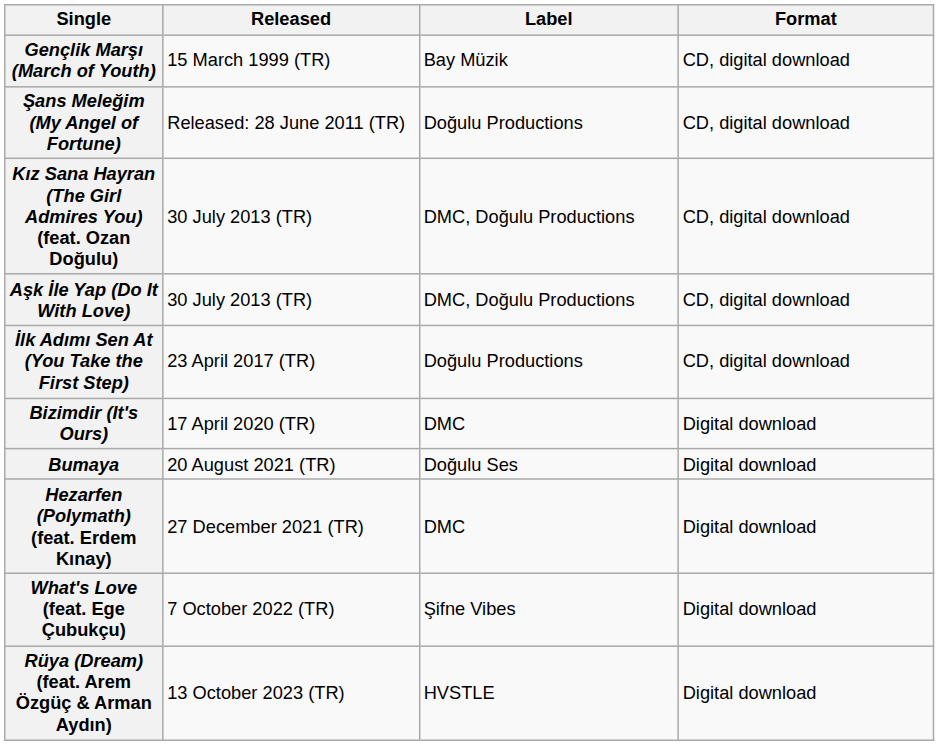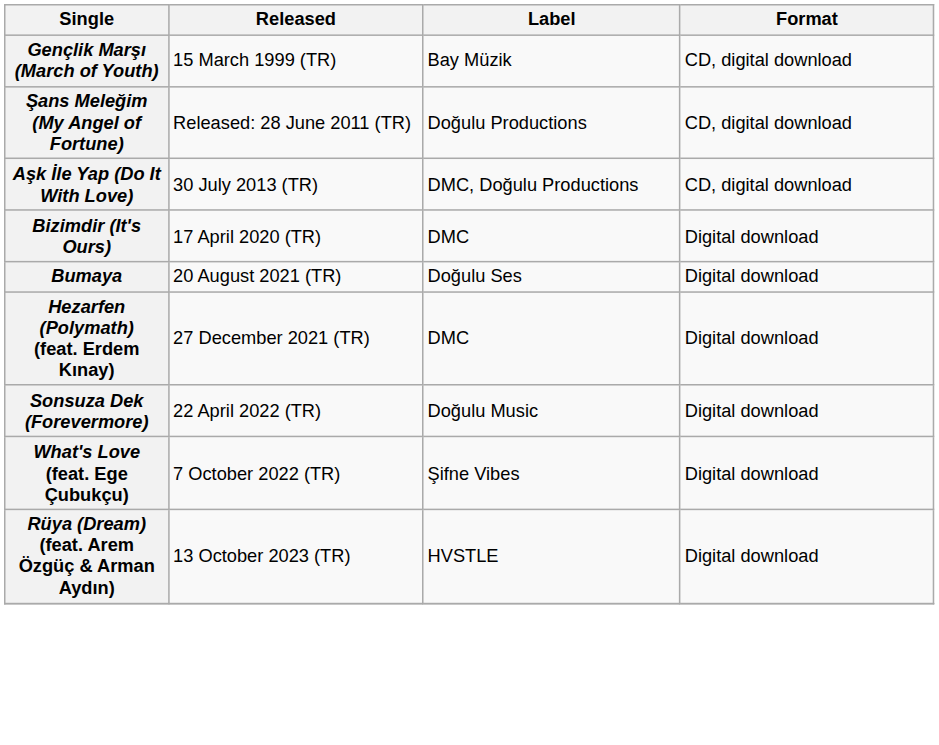 <table class="wikitable plainrowheaders" style="font-size: 75%;" border="1">
 <tr>
 <th scope="col" style="width:9em;">Single</th>
 <th scope="col" style="width:16em;">Released</th>
 <th scope="col" style="width:16em;">Label</th>
 <th scope="col" style="width:16em;">Format</th>
 </tr>
 <tr>
 <th scope="row"><em>Gençlik Marşı (March of Youth)</em></th>
 <td>15 March 1999 (TR)</td>
 <td>Bay Müzik</td>
 <td>CD, digital download</td>
 </tr>
 <tr>
 <th scope="row"><em>Şans Meleğim (My Angel of Fortune)</em></th>
 <td>Released: 28 June 2011 (TR)</td>
 <td>Doğulu Productions</td>
 <td>CD, digital download</td>
 </tr>
 <tr>
-<th scope="row"><em>Kız Sana Hayran (The Girl Admires You)</em><br>(feat. Ozan Doğulu)</th>
-<td>30 July 2013 (TR)</td>
-<td>DMC, Doğulu Productions</td>
-<td>CD, digital download</td>
-</tr>
-<tr>
 <th scope="row"><em>Aşk İle Yap (Do It With Love)</em></th>
 <td>30 July 2013 (TR)</td>
 <td>DMC, Doğulu Productions</td>
-<td>CD, digital download</td>
-</tr>
-<tr>
-<th scope="row"><em>İlk Adımı Sen At (You Take the First Step)</em></th>
-<td>23 April 2017 (TR)</td>
-<td>Doğulu Productions</td>
 <td>CD, digital download</td>
 </tr>
 <tr>
 <th scope="row"><em>Bizimdir (It's Ours)</em></th>
 <td>17 April 2020 (TR)</td>
 <td>DMC</td>
 <td>Digital download</td>
 </tr>
 <tr>
 <th scope="row"><em>Bumaya</em></th>
 <td>20 August 2021 (TR)</td>
 <td>Doğulu Ses</td>
 <td>Digital download</td>
 </tr>
 <tr>
 <th scope="row"><em>Hezarfen (Polymath)</em><br>(feat. Erdem Kınay)</th>
 <td>27 December 2021 (TR)</td>
 <td>DMC</td>
 <td>Digital download</td>
 </tr>
 <tr>
+<th scope="row"><em>Sonsuza Dek (Forevermore)</em></th>
+<td>22 April 2022 (TR)</td>
+<td>Doğulu Music</td>
+<td>Digital download</td>
+</tr>
+<tr>
 <th scope="row"><em>What's Love</em><br>(feat. Ege Çubukçu)</th>
 <td>7 October 2022 (TR)</td>
 <td>Şifne Vibes</td>
 <td>Digital download</td>
 </tr>
 <tr>
 <th scope="row"><em>Rüya (Dream)</em><br>(feat. Arem Özgüç & Arman Aydın)</th>
 <td>13 October 2023 (TR)</td>
 <td>HVSTLE</td>
 <td>Digital download</td>
 </tr>
 <tr>
 </tr>
 </table>
